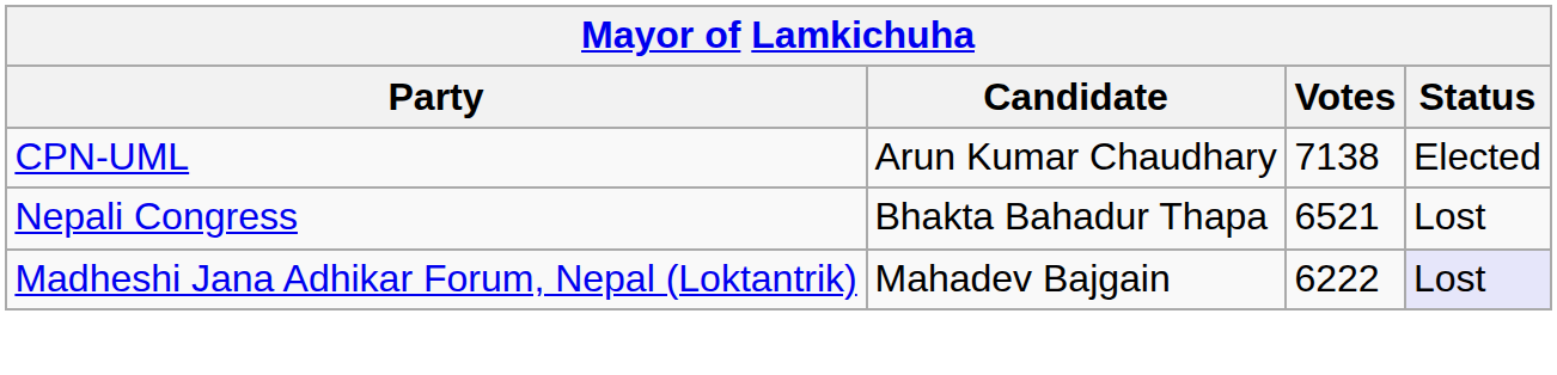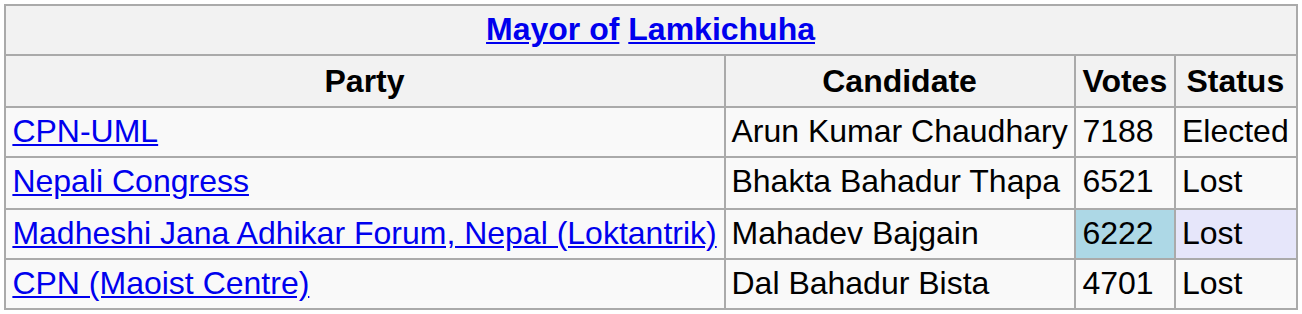 <table class="wikitable">
 <tr>
 <th colspan="4"><a href='#'>Mayor of</a> <a href='#'>Lamkichuha</a></th>
 </tr>
 <tr>
 <th>Party</th>
 <th>Candidate</th>
 <th>Votes</th>
 <th>Status</th>
 </tr>
 <tr>
 <td><a href='#'>CPN-UML</a></td>
 <td>Arun Kumar Chaudhary</td>
-<td>7138</td>
+<td>7188</td>
 <td>Elected</td>
 </tr>
 <tr>
 <td><a href='#'>Nepali Congress</a></td>
 <td>Bhakta Bahadur Thapa</td>
 <td>6521</td>
 <td>Lost</td>
 </tr>
 <tr>
 <td><a href='#'>Madheshi Jana Adhikar Forum, Nepal (Loktantrik)</a></td>
 <td>Mahadev Bajgain</td>
-<td>6222</td>
+<td style="background: lightblue;">6222</td>
 <td style="background: lavender;">Lost</td>
 </tr>
 <tr>
 </tr>
+<tr>
+<td><a href='#'>CPN (Maoist Centre)</a></td>
+<td>Dal Bahadur Bista</td>
+<td>4701</td>
+<td>Lost</td>
+</tr>
 </table>
